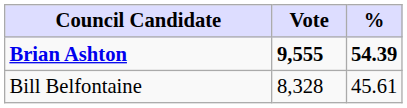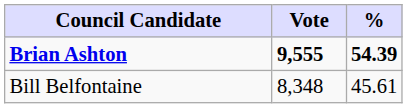 <table class="wikitable sortable">
 <tr>
 <th style="background:#ddf; width:200px;">Council Candidate</th>
 <th style="background:#ddf; width:50px;">Vote</th>
 <th style="background:#ddf; width:30px;">%</th>
 </tr>
 <tr>
 <td><strong><a href='#'>Brian Ashton</a></strong></td>
 <td><strong>9,555</strong></td>
 <td><strong>54.39</strong></td>
 </tr>
 <tr>
 <td>Bill Belfontaine</td>
-<td>8,328</td>
+<td>8,348</td>
 <td>45.61</td>
 </tr>
 </table>
